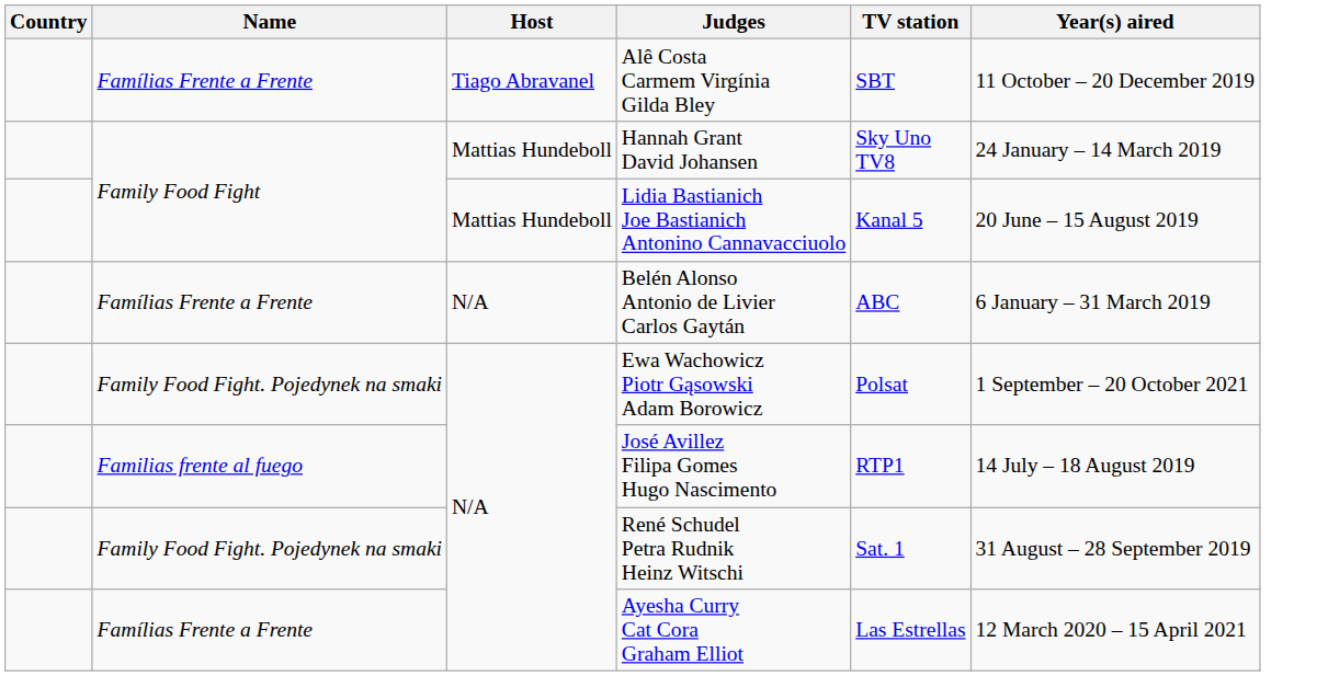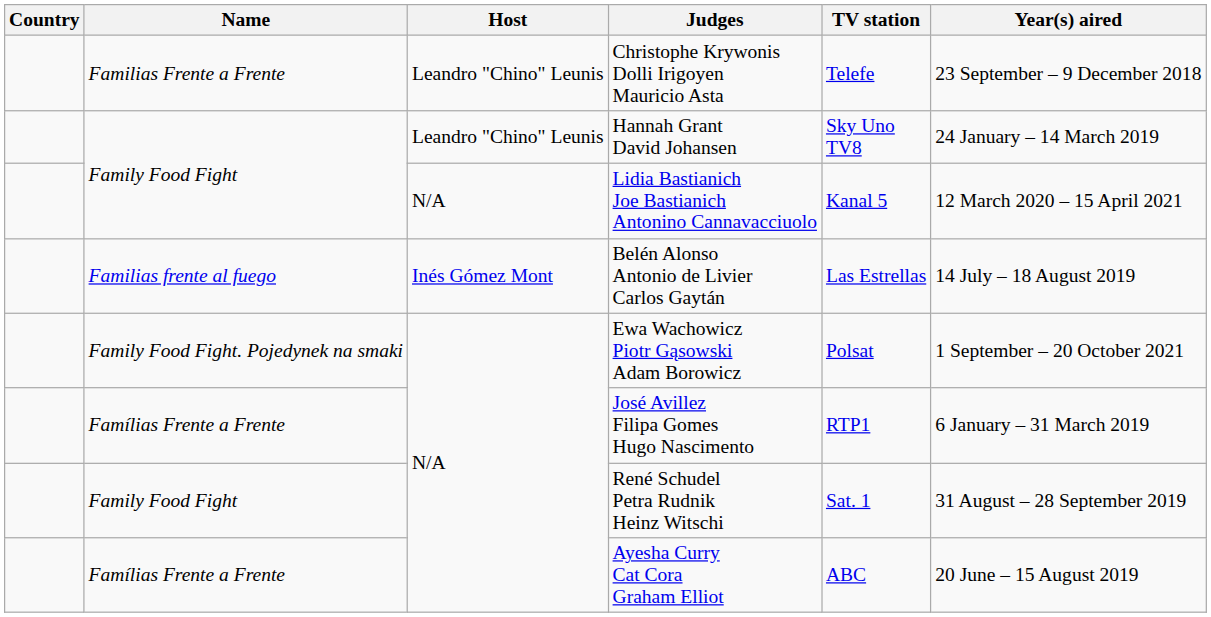 <table class="wikitable">
 <tr>
 <th>Country</th>
 <th>Name</th>
 <th>Host</th>
 <th>Judges</th>
 <th>TV station</th>
 <th>Year(s) aired</th>
 </tr>
 <tr>
 <td></td>
-<td><em><a href='#'>Famílias Frente a Frente</a></em></td>
-<td><a href='#'>Tiago Abravanel</a></td>
-<td>Alê Costa<br>Carmem Virgínia<br>Gilda Bley</td>
-<td><a href='#'>SBT</a></td>
-<td>11 October – 20 December 2019</td>
+<td><em>Familias Frente a Frente</em></td>
+<td>Leandro "Chino" Leunis</td>
+<td>Christophe Krywonis<br>Dolli Irigoyen<br>Mauricio Asta</td>
+<td><a href='#'>Telefe</a></td>
+<td>23 September – 9 December 2018</td>
 </tr>
 <tr>
 <td></td>
 <td rowspan="2"><em>Family Food Fight</em></td>
-<td>Mattias Hundeboll</td>
+<td>Leandro "Chino" Leunis</td>
 <td>Hannah Grant<br>David Johansen</td>
 <td><a href='#'>Sky Uno</a><br><a href='#'>TV8</a></td>
 <td>24 January – 14 March 2019</td>
 </tr>
 <tr>
 <td></td>
-<td>Mattias Hundeboll</td>
+<td>N/A</td>
 <td><a href='#'>Lidia Bastianich</a><br><a href='#'>Joe Bastianich</a><br><a href='#'>Antonino Cannavacciuolo</a></td>
 <td><a href='#'>Kanal 5</a></td>
-<td>20 June – 15 August 2019</td>
+<td>12 March 2020 – 15 April 2021</td>
 </tr>
 <tr>
 <td></td>
-<td><em>Famílias Frente a Frente</em></td>
-<td>N/A</td>
+<td><em><a href='#'>Familias frente al fuego</a></em></td>
+<td><a href='#'>Inés Gómez Mont</a></td>
 <td>Belén Alonso<br>Antonio de Livier<br>Carlos Gaytán</td>
-<td><a href='#'>ABC</a></td>
-<td>6 January – 31 March 2019</td>
+<td><a href='#'>Las Estrellas</a></td>
+<td>14 July – 18 August 2019</td>
 </tr>
 <tr>
 <td></td>
 <td><em>Family Food Fight. Pojedynek na smaki</em></td>
 <td rowspan="4">N/A</td>
 <td>Ewa Wachowicz<br><a href='#'>Piotr Gąsowski</a><br>Adam Borowicz</td>
 <td><a href='#'>Polsat</a></td>
 <td>1 September – 20 October 2021</td>
 </tr>
 <tr>
 <td></td>
-<td><em><a href='#'>Familias frente al fuego</a></em></td>
+<td><em>Famílias Frente a Frente</em></td>
 <td><a href='#'>José Avillez</a><br>Filipa Gomes<br>Hugo Nascimento</td>
 <td><a href='#'>RTP1</a></td>
-<td>14 July – 18 August 2019</td>
+<td>6 January – 31 March 2019</td>
 </tr>
 <tr>
 <td></td>
-<td><em>Family Food Fight. Pojedynek na smaki</em></td>
+<td><em>Family Food Fight</em></td>
 <td>René Schudel<br>Petra Rudnik<br>Heinz Witschi</td>
 <td><a href='#'>Sat. 1</a></td>
 <td>31 August – 28 September 2019</td>
 </tr>
 <tr>
 <td></td>
 <td><em>Famílias Frente a Frente</em></td>
 <td><a href='#'>Ayesha Curry</a><br><a href='#'>Cat Cora</a><br><a href='#'>Graham Elliot</a></td>
-<td><a href='#'>Las Estrellas</a></td>
-<td>12 March 2020 – 15 April 2021</td>
+<td><a href='#'>ABC</a></td>
+<td>20 June – 15 August 2019</td>
 </tr>
 </table>
